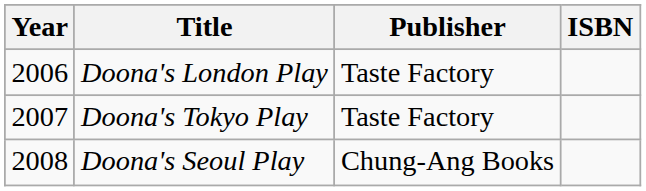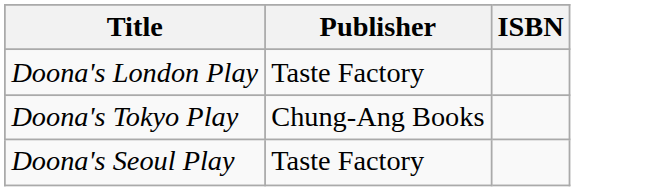 <table class="wikitable sortable">
 <tr>
-<th scope="col">Year</th>
 <th scope="col">Title</th>
 <th>Publisher</th>
 <th>ISBN</th>
 </tr>
 <tr>
-<td>2006</td>
 <td><em>Doona's London Play</em></td>
 <td>Taste Factory</td>
 <td></td>
 </tr>
 <tr>
-<td>2007</td>
 <td><em>Doona's Tokyo Play</em></td>
+<td>Chung-Ang Books</td>
+<td></td>
+</tr>
+<tr>
+<td><em>Doona's Seoul Play</em></td>
 <td>Taste Factory</td>
 <td></td>
 </tr>
-<tr>
-<td>2008</td>
-<td><em>Doona's Seoul Play</em></td>
-<td>Chung-Ang Books</td>
-<td></td>
-</tr>
 </table>
